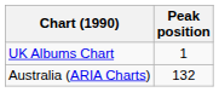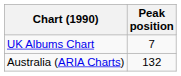 <table class="wikitable">
 <tr>
 <th>Chart (1990)</th>
 <th>Peak<br>position</th>
 </tr>
 <tr>
 <td><a href='#'>UK Albums Chart</a></td>
-<td align=center>1</td>
+<td align=center>7</td>
 </tr>
 <tr>
 <td>Australia (<a href='#'>ARIA Charts</a>)</td>
 <td align=center>132</td>
 </tr>
 </table>
